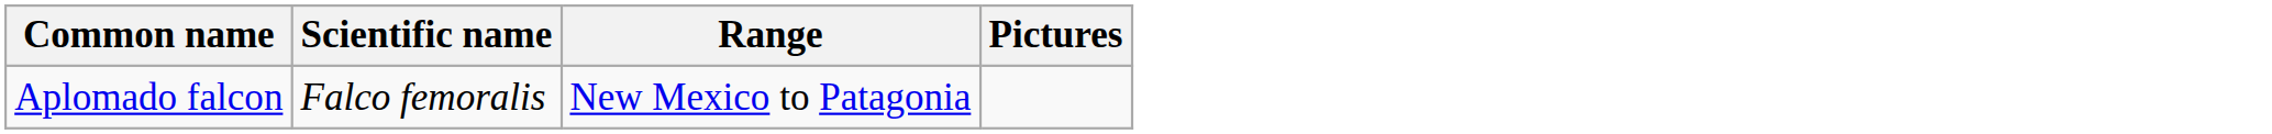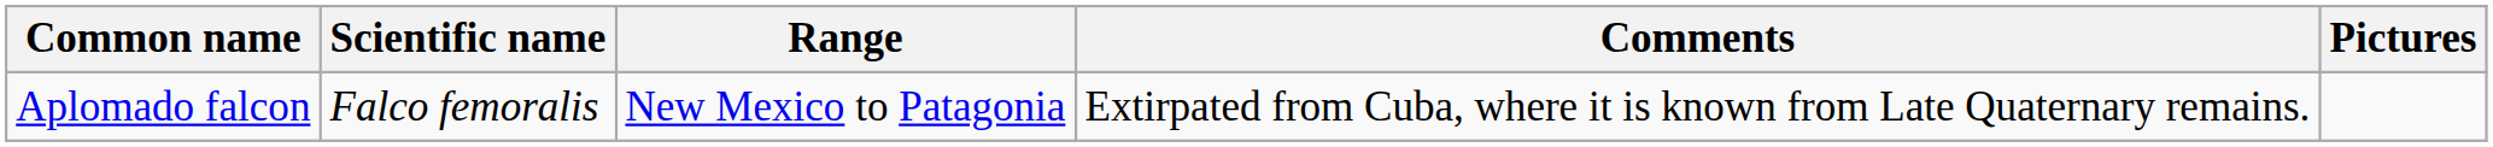 <table class="wikitable sortable">
 <tr>
 <th>Common name</th>
 <th>Scientific name</th>
 <th>Range</th>
+<th class="unsortable">Comments</th>
 <th>Pictures</th>
 </tr>
 <tr>
 <td><a href='#'>Aplomado falcon</a></td>
 <td><em>Falco femoralis</em></td>
 <td><a href='#'>New Mexico</a> to <a href='#'>Patagonia</a></td>
+<td>Extirpated from Cuba, where it is known from Late Quaternary remains.</td>
 <td></td>
 </tr>
 </table>
